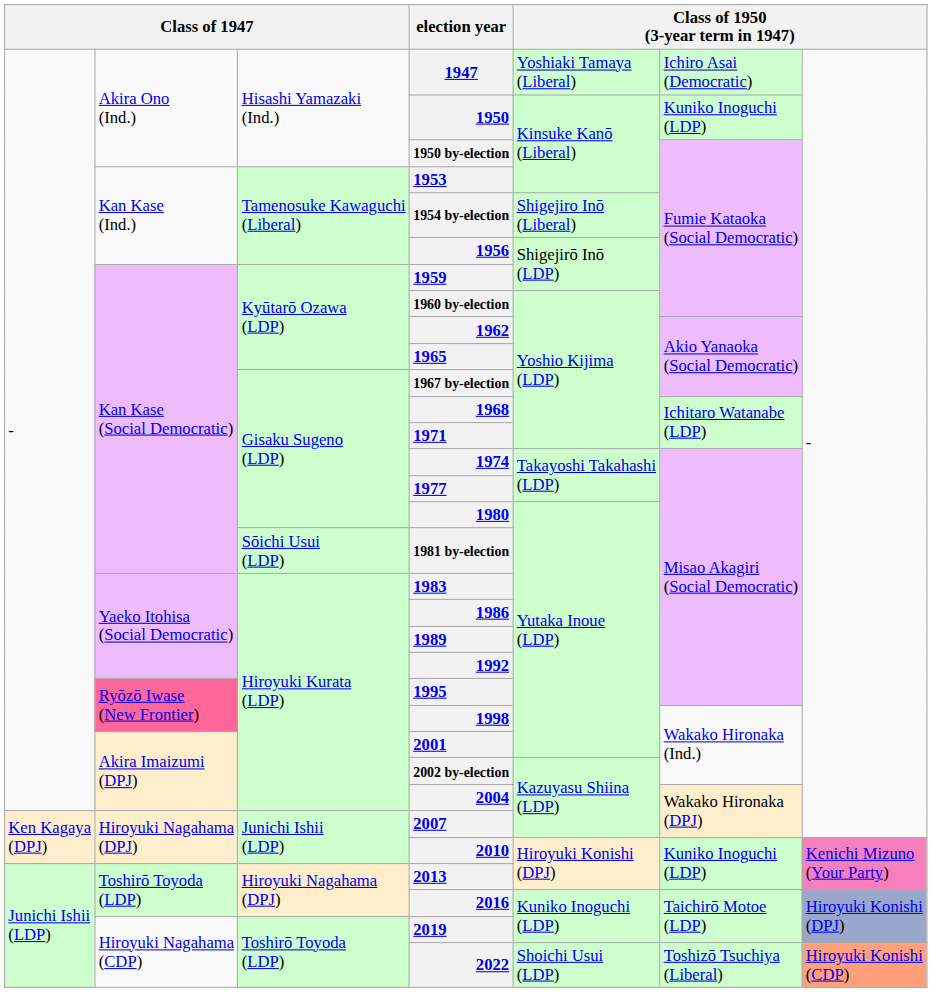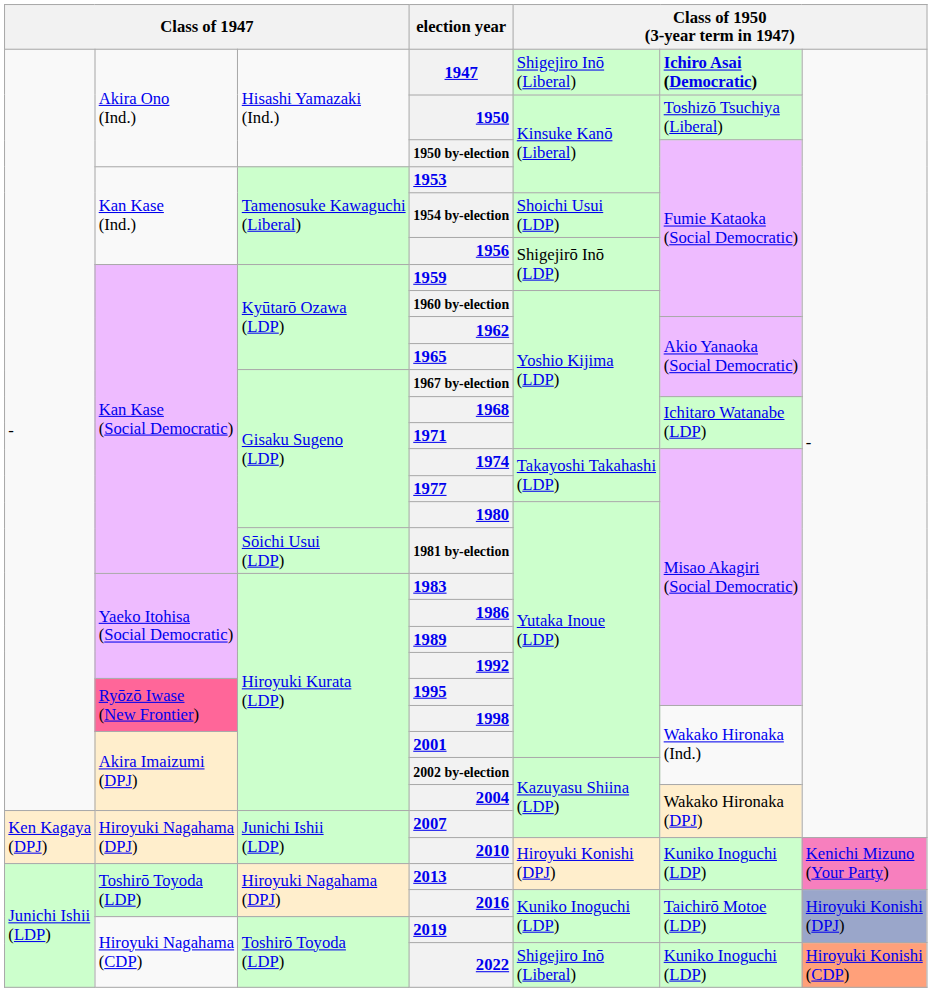 <table class="wikitable" border="1">
 <tr>
 <th colspan="3">Class of 1947</th>
 <th>election year</th>
 <th colspan="3">Class of 1950<br>(3-year term in 1947)</th>
 </tr>
 <tr>
 <td rowspan="26">-</td>
 <td rowspan="3"><a href='#'>Akira Ono</a><br>(Ind.)</td>
 <td rowspan="3"><a href='#'>Hisashi Yamazaki</a><br>(Ind.)</td>
 <th style="text-align: center"><a href='#'>1947</a></th>
-<td bgcolor="#CCFFCC"><a href='#'>Yoshiaki Tamaya</a><br>(<a href='#'>Liberal</a>)</td>
-<td bgcolor="#CCFFCD"><a href='#'>Ichiro Asai</a><br>(<a href='#'>Democratic</a>)</td>
+<td bgcolor="#CCFFCC"><a href='#'>Shigejiro Inō</a><br>(<a href='#'>Liberal</a>)</td>
+<td bgcolor="#CCFFCD"><strong><a href='#'>Ichiro Asai</a><br>(<a href='#'>Democratic</a>)</strong></td>
 <td rowspan="27">-</td>
 </tr>
 <tr>
 <th style="text-align: right"><a href='#'>1950</a></th>
 <td rowspan="3" bgcolor="#CCFFCC"><a href='#'>Kinsuke Kanō</a><br>(<a href='#'>Liberal</a>)</td>
-<td bgcolor="#CCFFCC"><a href='#'>Kuniko Inoguchi</a><br>(<a href='#'>LDP</a>)</td>
+<td bgcolor="#CCFFCC"><a href='#'>Toshizō Tsuchiya</a><br>(<a href='#'>Liberal</a>)</td>
 </tr>
 <tr>
 <th style="text-align: right"><small>1950 by-election</small></th>
 <td rowspan="6" bgcolor="#EEBBFF"><a href='#'>Fumie Kataoka</a><br>(<a href='#'>Social Democratic</a>)</td>
 </tr>
 <tr>
 <td rowspan="3"><a href='#'>Kan Kase</a><br>(Ind.)</td>
 <td rowspan="3" bgcolor="#CCFFCC"><a href='#'>Tamenosuke Kawaguchi</a><br>(<a href='#'>Liberal</a>)</td>
 <th style="text-align: left"><a href='#'>1953</a></th>
 </tr>
 <tr>
 <th style="text-align: right"><small>1954 by-election</small></th>
-<td bgcolor="#CCFFCC"><a href='#'>Shigejiro Inō</a><br>(<a href='#'>Liberal</a>)</td>
+<td bgcolor="#CCFFCC"><a href='#'>Shoichi Usui</a><br>(<a href='#'>LDP</a>)</td>
 </tr>
 <tr>
 <th style="text-align: right"><a href='#'>1956</a></th>
 <td rowspan="2" bgcolor="#CCFFCC">Shigejirō Inō<br>(<a href='#'>LDP</a>)</td>
 </tr>
 <tr>
 <td rowspan="11" bgcolor="#EEBBFF"><a href='#'>Kan Kase</a><br>(<a href='#'>Social Democratic</a>)</td>
 <td rowspan="4" bgcolor="#CCFFCC"><a href='#'>Kyūtarō Ozawa</a><br>(<a href='#'>LDP</a>)</td>
 <th style="text-align: left"><a href='#'>1959</a></th>
 </tr>
 <tr>
 <th style="text-align: right"><small>1960 by-election</small></th>
 <td rowspan="6" bgcolor="#CCFFCC"><a href='#'>Yoshio Kijima</a><br>(<a href='#'>LDP</a>)</td>
 </tr>
 <tr>
 <th style="text-align: right"><a href='#'>1962</a></th>
 <td rowspan="3" bgcolor="#EEBBFF"><a href='#'>Akio Yanaoka</a><br>(<a href='#'>Social Democratic</a>)</td>
 </tr>
 <tr>
 <th style="text-align: left"><a href='#'>1965</a></th>
 </tr>
 <tr>
 <td rowspan="6" bgcolor="#CCFFCC"><a href='#'>Gisaku Sugeno</a><br>(<a href='#'>LDP</a>)</td>
 <th style="text-align: left"><small>1967 by-election</small></th>
 </tr>
 <tr>
 <th style="text-align: right"><a href='#'>1968</a></th>
 <td rowspan="2" bgcolor="#CCFFCC"><a href='#'>Ichitaro Watanabe</a><br>(<a href='#'>LDP</a>)</td>
 </tr>
 <tr>
 <th style="text-align: left"><a href='#'>1971</a></th>
 </tr>
 <tr>
 <th style="text-align: right"><a href='#'>1974</a></th>
 <td rowspan="2" bgcolor="#CCFFCC"><a href='#'>Takayoshi Takahashi</a><br>(<a href='#'>LDP</a>)</td>
 <td rowspan="9" bgcolor="#EEBBFF"><a href='#'>Misao Akagiri</a><br>(<a href='#'>Social Democratic</a>)</td>
 </tr>
 <tr>
 <th style="text-align: left"><a href='#'>1977</a></th>
 </tr>
 <tr>
 <th style="text-align: right"><a href='#'>1980</a></th>
 <td rowspan="9" bgcolor="#CCFFCC"><a href='#'>Yutaka Inoue</a><br>(<a href='#'>LDP</a>)</td>
 </tr>
 <tr>
 <td bgcolor="#CCFFCC"><a href='#'>Sōichi Usui</a><br>(<a href='#'>LDP</a>)</td>
 <th style="text-align: left"><small>1981 by-election</small></th>
 </tr>
 <tr>
 <td rowspan="4" bgcolor="#EEBBFF"><a href='#'>Yaeko Itohisa</a><br>(<a href='#'>Social Democratic</a>)</td>
 <td rowspan="9" bgcolor="#CCFFCC"><a href='#'>Hiroyuki Kurata</a><br>(<a href='#'>LDP</a>)</td>
 <th style="text-align: left"><a href='#'>1983</a></th>
 </tr>
 <tr>
 <th style="text-align: right"><a href='#'>1986</a></th>
 </tr>
 <tr>
 <th style="text-align: left"><a href='#'>1989</a></th>
 </tr>
 <tr>
 <th style="text-align: right"><a href='#'>1992</a></th>
 </tr>
 <tr>
 <td rowspan="2" bgcolor="#FF6699"><a href='#'>Ryōzō Iwase</a><br>(<a href='#'>New Frontier</a>)</td>
 <th style="text-align: left"><a href='#'>1995</a></th>
 </tr>
 <tr>
 <th style="text-align: right"><a href='#'>1998</a></th>
 <td rowspan="3"><a href='#'>Wakako Hironaka</a><br>(Ind.)</td>
 </tr>
 <tr>
 <td rowspan="3" bgcolor="#FFEECC"><a href='#'>Akira Imaizumi</a><br>(<a href='#'>DPJ</a>)</td>
 <th style="text-align: left"><a href='#'>2001</a></th>
 </tr>
 <tr>
 <th style="text-align: right"><small>2002 by-election</small></th>
 <td rowspan="3" bgcolor="#CCFFCC"><a href='#'>Kazuyasu Shiina</a><br>(<a href='#'>LDP</a>)</td>
 </tr>
 <tr>
 <th style="text-align: right"><a href='#'>2004</a></th>
 <td rowspan="2" bgcolor="#FFEECC">Wakako Hironaka<br>(<a href='#'>DPJ</a>)</td>
 </tr>
 <tr>
 <td rowspan="2" bgcolor="#FFEECC"><a href='#'>Ken Kagaya</a><br>(<a href='#'>DPJ</a>)</td>
 <td rowspan="2" bgcolor="#FFEECC"><a href='#'>Hiroyuki Nagahama</a><br>(<a href='#'>DPJ</a>)</td>
 <td rowspan="2" bgcolor="#CCFFCC"><a href='#'>Junichi Ishii</a><br>(<a href='#'>LDP</a>)</td>
 <th style="text-align: left"><a href='#'>2007</a></th>
 </tr>
 <tr>
 <th style="text-align: right"><a href='#'>2010</a></th>
 <td rowspan="2" bgcolor="#FFEECC"><a href='#'>Hiroyuki Konishi</a><br>(<a href='#'>DPJ</a>)</td>
 <td rowspan="2" bgcolor="#CCFFCC"><a href='#'>Kuniko Inoguchi</a><br>(<a href='#'>LDP</a>)</td>
 <td rowspan="2" bgcolor="#F77FBE"><a href='#'>Kenichi Mizuno</a><br>(<a href='#'>Your Party</a>)</td>
 </tr>
 <tr>
 <td rowspan="4" bgcolor="#CCFFCC"><a href='#'>Junichi Ishii</a><br> (<a href='#'>LDP</a>)</td>
 <td rowspan="2" bgcolor="#CCFFCC"><a href='#'>Toshirō Toyoda</a><br>(<a href='#'>LDP</a>)</td>
 <td rowspan="2" bgcolor="#FFEECC"><a href='#'>Hiroyuki Nagahama</a><br>(<a href='#'>DPJ</a>)</td>
 <th style="text-align: left"><a href='#'>2013</a></th>
 </tr>
 <tr>
 <th style="text-align: right"><a href='#'>2016</a></th>
 <td rowspan="2" bgcolor="#CCFFCC"><a href='#'>Kuniko Inoguchi</a><br>(<a href='#'>LDP</a>)</td>
 <td rowspan="2" bgcolor="#CCFFCC"><a href='#'>Taichirō Motoe</a><br>(<a href='#'>LDP</a>)</td>
 <td rowspan="2" bgcolor="#9AA6CA"><a href='#'>Hiroyuki Konishi</a><br>(<a href='#'>DPJ</a>)</td>
 </tr>
 <tr>
 <td rowspan="2" ><a href='#'>Hiroyuki Nagahama</a><br>(<a href='#'>CDP</a>)</td>
 <td rowspan="2" bgcolor="#CCFFCC"><a href='#'>Toshirō Toyoda</a><br>(<a href='#'>LDP</a>)</td>
 <th style="text-align: left"><a href='#'>2019</a></th>
 </tr>
 <tr>
 <th style="text-align: right"><a href='#'>2022</a></th>
-<td bgcolor="#CCFFCC"><a href='#'>Shoichi Usui</a><br>(<a href='#'>LDP</a>)</td>
-<td bgcolor="#CCFFCC"><a href='#'>Toshizō Tsuchiya</a><br>(<a href='#'>Liberal</a>)</td>
+<td bgcolor="#CCFFCC"><a href='#'>Shigejiro Inō</a><br>(<a href='#'>Liberal</a>)</td>
+<td bgcolor="#CCFFCC"><a href='#'>Kuniko Inoguchi</a><br>(<a href='#'>LDP</a>)</td>
 <td style="background: lightsalmon;"><a href='#'>Hiroyuki Konishi</a><br>(<a href='#'>CDP</a>)</td>
 </tr>
 </table>
